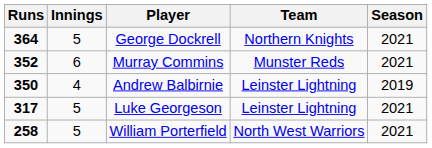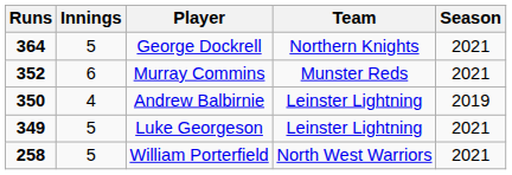 <table class="wikitable" style="text-align:center;">
 <tr>
 <th>Runs</th>
 <th>Innings</th>
 <th>Player</th>
 <th>Team</th>
 <th>Season</th>
 </tr>
 <tr>
 <td><strong>364</strong></td>
 <td>5</td>
 <td><a href='#'>George Dockrell</a></td>
 <td><a href='#'>Northern Knights</a></td>
 <td>2021</td>
 </tr>
 <tr>
 <td><strong>352</strong></td>
 <td>6</td>
 <td><a href='#'>Murray Commins</a></td>
 <td><a href='#'>Munster Reds</a></td>
 <td>2021</td>
 </tr>
 <tr>
 <td><strong>350</strong></td>
 <td>4</td>
 <td><a href='#'>Andrew Balbirnie</a></td>
 <td><a href='#'>Leinster Lightning</a></td>
 <td>2019</td>
 </tr>
 <tr>
-<td><strong>317</strong></td>
+<td><strong>349</strong></td>
 <td>5</td>
 <td><a href='#'>Luke Georgeson</a></td>
 <td><a href='#'>Leinster Lightning</a></td>
 <td>2021</td>
 </tr>
 <tr>
 <td><strong>258</strong></td>
 <td>5</td>
 <td><a href='#'>William Porterfield</a></td>
 <td><a href='#'>North West Warriors</a></td>
 <td>2021</td>
 </tr>
 </table>
